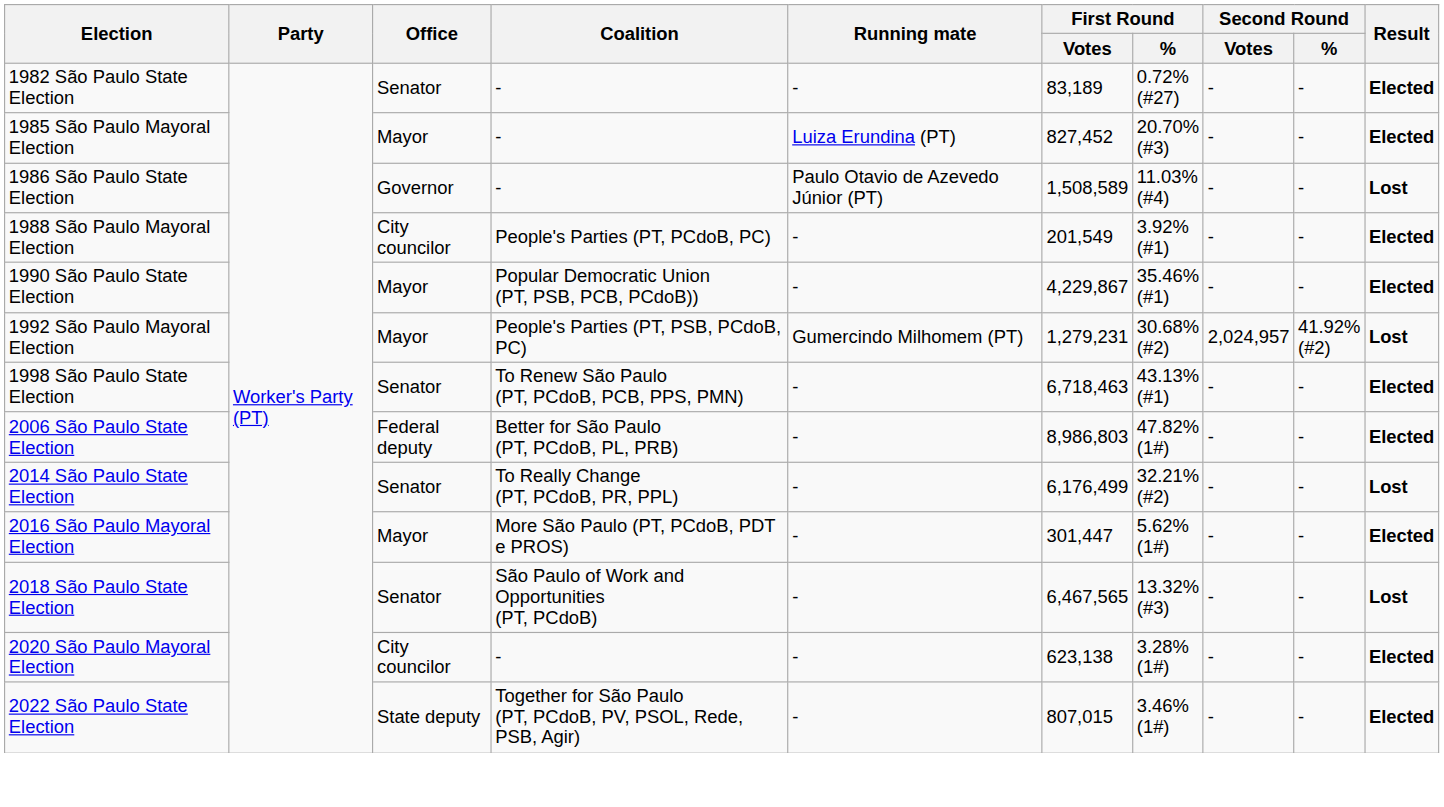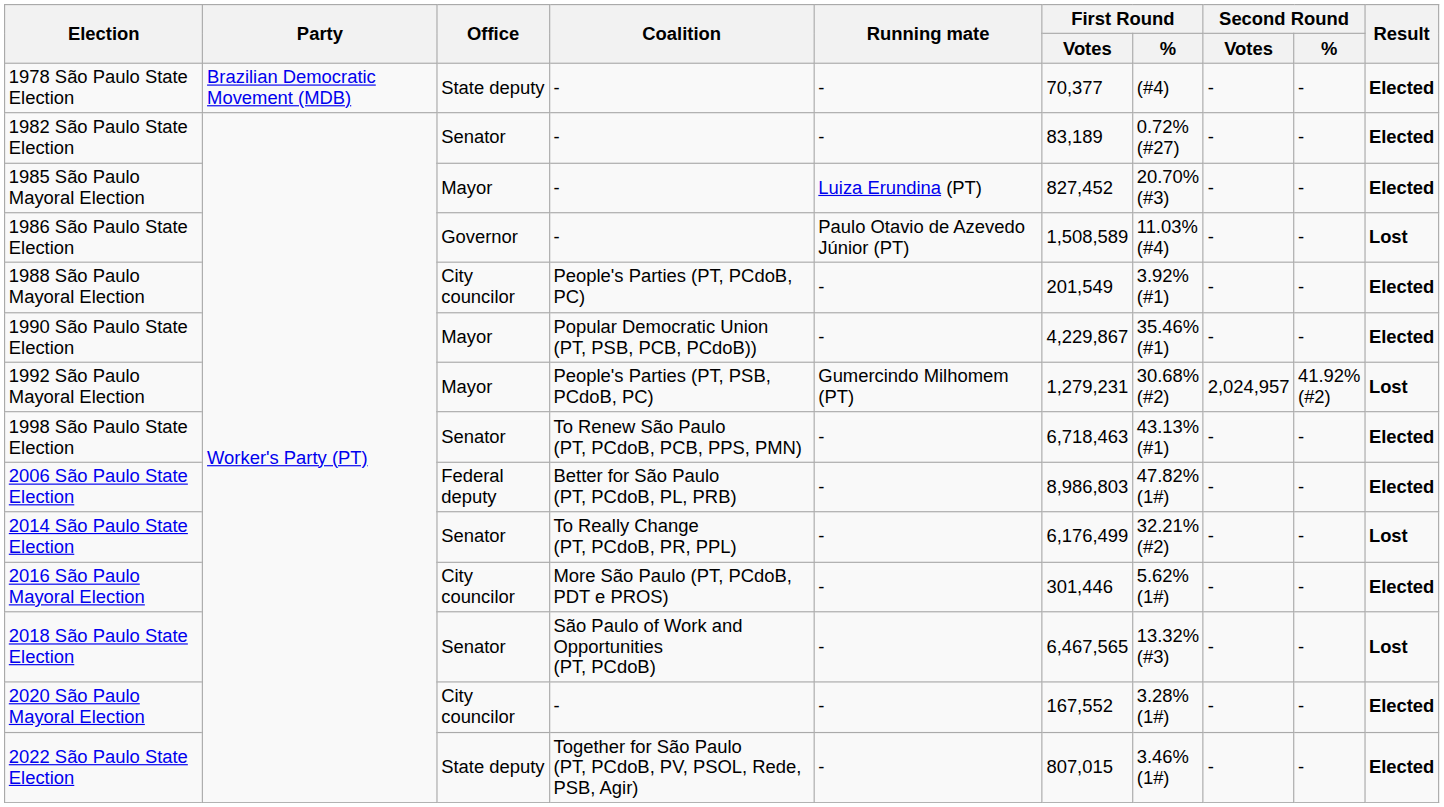 <table class="wikitable">
 <tr>
 <th rowspan="2">Election</th>
 <th rowspan="2">Party</th>
 <th rowspan="2">Office</th>
 <th rowspan="2">Coalition</th>
 <th rowspan="2">Running mate</th>
 <th colspan="2">First Round</th>
 <th colspan="2">Second Round</th>
 <th rowspan="2">Result</th>
 </tr>
 <tr>
 <th>Votes</th>
 <th>%</th>
 <th>Votes</th>
 <th>%</th>
+</tr>
+<tr>
+<td>1978 São Paulo State Election</td>
+<td><a href='#'>Brazilian Democratic Movement (MDB)</a></td>
+<td>State deputy</td>
+<td>-</td>
+<td>-</td>
+<td>70,377</td>
+<td>(#4)</td>
+<td>-</td>
+<td>-</td>
+<td><strong>Elected</strong></td>
 </tr>
 <tr>
 <td>1982 São Paulo State Election</td>
 <td rowspan="13"><a href='#'>Worker's Party (PT)</a></td>
 <td>Senator</td>
 <td>-</td>
 <td>-</td>
 <td>83,189</td>
 <td>0.72%<br>(#27)</td>
 <td>-</td>
 <td>-</td>
 <td><strong>Elected</strong></td>
 </tr>
 <tr>
 <td>1985 São Paulo Mayoral Election</td>
 <td>Mayor</td>
 <td>-</td>
 <td><a href='#'>Luiza Erundina</a> (PT)</td>
 <td>827,452</td>
 <td>20.70%<br>(#3)</td>
 <td>-</td>
 <td>-</td>
 <td><strong>Elected</strong></td>
 </tr>
 <tr>
 <td>1986 São Paulo State Election</td>
 <td>Governor</td>
 <td>-</td>
 <td>Paulo Otavio de Azevedo Júnior (PT)</td>
 <td>1,508,589</td>
 <td>11.03%<br>(#4)</td>
 <td>-</td>
 <td>-</td>
 <td><strong>Lost</strong></td>
 </tr>
 <tr>
 <td>1988 São Paulo Mayoral Election</td>
 <td>City councilor</td>
 <td>People's Parties (PT, PCdoB, PC)</td>
 <td>-</td>
 <td>201,549</td>
 <td>3.92%<br>(#1)</td>
 <td>-</td>
 <td>-</td>
 <td><strong>Elected</strong></td>
 </tr>
 <tr>
 <td>1990 São Paulo State Election</td>
 <td>Mayor</td>
 <td>Popular Democratic Union<br>(PT, PSB, PCB, PCdoB))</td>
 <td>-</td>
 <td>4,229,867</td>
 <td>35.46%<br>(#1)</td>
 <td>-</td>
 <td>-</td>
 <td><strong>Elected</strong></td>
 </tr>
 <tr>
 <td>1992 São Paulo Mayoral Election</td>
 <td>Mayor</td>
 <td>People's Parties (PT, PSB, PCdoB, PC)</td>
 <td>Gumercindo Milhomem (PT)</td>
 <td>1,279,231</td>
 <td>30.68%<br>(#2)</td>
 <td>2,024,957</td>
 <td>41.92%<br>(#2)</td>
 <td><strong>Lost</strong></td>
 </tr>
 <tr>
 <td>1998 São Paulo State Election</td>
 <td>Senator</td>
 <td>To Renew São Paulo<br>(PT, PCdoB, PCB, PPS, PMN)</td>
 <td>-</td>
 <td>6,718,463</td>
 <td>43.13%<br>(#1)</td>
 <td>-</td>
 <td>-</td>
 <td><strong>Elected</strong></td>
 </tr>
 <tr>
 <td><a href='#'>2006 São Paulo State Election</a></td>
 <td>Federal deputy</td>
 <td>Better for São Paulo<br>(PT, PCdoB, PL, PRB)</td>
 <td>-</td>
 <td>8,986,803</td>
 <td>47.82%<br>(1#)</td>
 <td>-</td>
 <td>-</td>
 <td><strong>Elected</strong></td>
 </tr>
 <tr>
 <td><a href='#'>2014 São Paulo State Election</a></td>
 <td>Senator</td>
 <td>To Really Change<br>(PT, PCdoB, PR, PPL)</td>
 <td>-</td>
 <td>6,176,499</td>
 <td>32.21%<br>(#2)</td>
 <td>-</td>
 <td>-</td>
 <td><strong>Lost</strong></td>
 </tr>
 <tr>
 <td><a href='#'>2016 São Paulo Mayoral Election</a></td>
-<td>Mayor</td>
+<td>City councilor</td>
 <td>More São Paulo (PT, PCdoB, PDT e PROS)</td>
 <td>-</td>
-<td>301,447</td>
+<td>301,446</td>
 <td>5.62%<br>(1#)</td>
 <td>-</td>
 <td>-</td>
 <td><strong>Elected</strong></td>
 </tr>
 <tr>
 <td><a href='#'>2018 São Paulo State Election</a></td>
 <td>Senator</td>
 <td>São Paulo of Work and Opportunities<br>(PT, PCdoB)</td>
 <td>-</td>
 <td>6,467,565</td>
 <td>13.32%<br>(#3)</td>
 <td>-</td>
 <td>-</td>
 <td><strong>Lost</strong></td>
 </tr>
 <tr>
 <td><a href='#'>2020 São Paulo Mayoral Election</a></td>
 <td>City councilor</td>
 <td>-</td>
 <td>-</td>
-<td>623,138</td>
+<td>167,552</td>
 <td>3.28%<br>(1#)</td>
 <td>-</td>
 <td>-</td>
 <td><strong>Elected</strong></td>
 </tr>
 <tr>
 <td><a href='#'>2022 São Paulo State Election</a></td>
 <td>State deputy</td>
 <td>Together for São Paulo<br>(PT, PCdoB, PV, PSOL, Rede, PSB, Agir)</td>
 <td>-</td>
 <td>807,015</td>
 <td>3.46%<br>(1#)</td>
 <td>-</td>
 <td>-</td>
 <td><strong>Elected</strong></td>
 </tr>
 </table>
